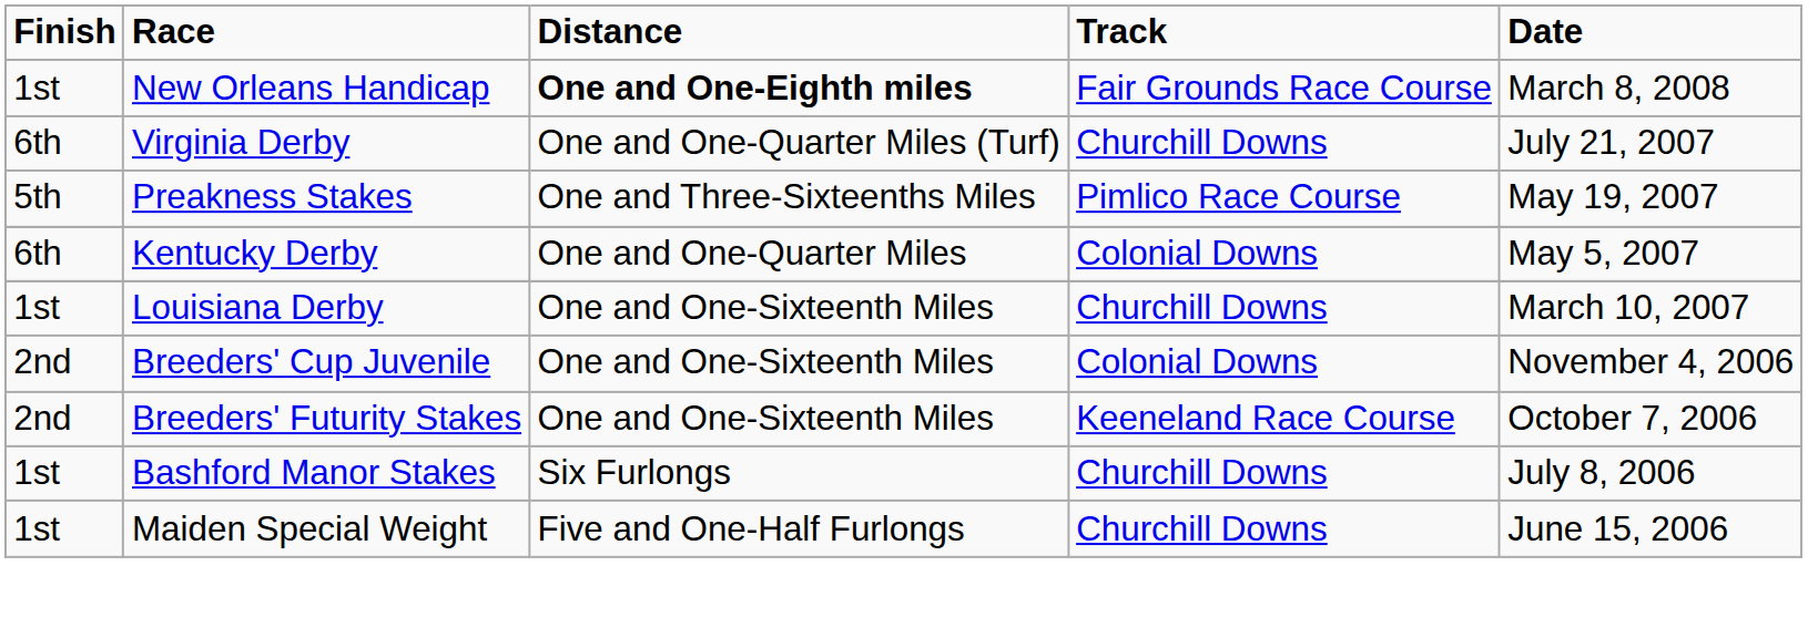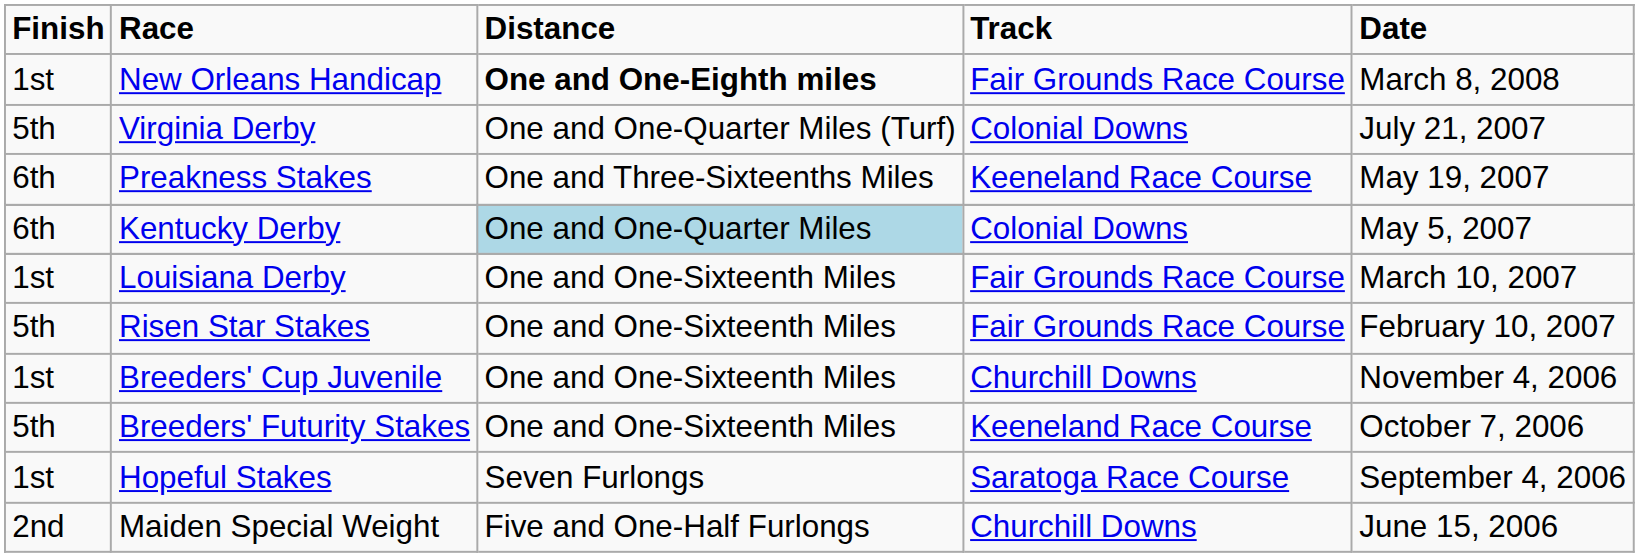 <table class="wikitable">
 <tr>
 <td><strong>Finish</strong></td>
 <td><strong>Race</strong></td>
 <td><strong>Distance</strong></td>
 <td><strong>Track</strong></td>
 <td><strong>Date</strong></td>
 </tr>
 <tr>
 <td>1st</td>
 <td><a href='#'>New Orleans Handicap</a></td>
 <td><strong>One and One-Eighth miles</strong></td>
 <td><a href='#'>Fair Grounds Race Course</a></td>
 <td>March 8, 2008</td>
 </tr>
 <tr>
-<td>6th</td>
+<td>5th</td>
 <td><a href='#'>Virginia Derby</a></td>
 <td>One and One-Quarter Miles (Turf)</td>
-<td><a href='#'>Churchill Downs</a></td>
+<td><a href='#'>Colonial Downs</a></td>
 <td>July 21, 2007</td>
 </tr>
 <tr>
-<td>5th</td>
+<td>6th</td>
 <td><a href='#'>Preakness Stakes</a></td>
 <td>One and Three-Sixteenths Miles</td>
-<td><a href='#'>Pimlico Race Course</a></td>
+<td><a href='#'>Keeneland Race Course</a></td>
 <td>May 19, 2007</td>
 </tr>
 <tr>
 </tr>
 <tr>
 <td>6th</td>
 <td><a href='#'>Kentucky Derby</a></td>
-<td>One and One-Quarter Miles</td>
+<td style="background: lightblue;">One and One-Quarter Miles</td>
 <td><a href='#'>Colonial Downs</a></td>
 <td>May 5, 2007</td>
 </tr>
 <tr>
 </tr>
 <tr>
 <td>1st</td>
 <td><a href='#'>Louisiana Derby</a></td>
 <td>One and One-Sixteenth Miles</td>
-<td><a href='#'>Churchill Downs</a></td>
+<td><a href='#'>Fair Grounds Race Course</a></td>
 <td>March 10, 2007</td>
 </tr>
 <tr>
-<td>2nd</td>
+<td>5th</td>
+<td><a href='#'>Risen Star Stakes</a></td>
+<td>One and One-Sixteenth Miles</td>
+<td><a href='#'>Fair Grounds Race Course</a></td>
+<td>February 10, 2007</td>
+</tr>
+<tr>
+<td>1st</td>
 <td><a href='#'>Breeders' Cup Juvenile</a></td>
 <td>One and One-Sixteenth Miles</td>
-<td><a href='#'>Colonial Downs</a></td>
+<td><a href='#'>Churchill Downs</a></td>
 <td>November 4, 2006</td>
 </tr>
 <tr>
-<td>2nd</td>
+<td>5th</td>
 <td><a href='#'>Breeders' Futurity Stakes</a></td>
 <td>One and One-Sixteenth Miles</td>
 <td><a href='#'>Keeneland Race Course</a></td>
 <td>October 7, 2006</td>
 </tr>
 <tr>
 <td>1st</td>
-<td><a href='#'>Bashford Manor Stakes</a></td>
-<td>Six Furlongs</td>
-<td><a href='#'>Churchill Downs</a></td>
-<td>July 8, 2006</td>
+<td><a href='#'>Hopeful Stakes</a></td>
+<td>Seven Furlongs</td>
+<td><a href='#'>Saratoga Race Course</a></td>
+<td>September 4, 2006</td>
 </tr>
 <tr>
-<td>1st</td>
+<td>2nd</td>
 <td>Maiden Special Weight</td>
 <td>Five and One-Half Furlongs</td>
 <td><a href='#'>Churchill Downs</a></td>
 <td>June 15, 2006</td>
 </tr>
 </table>
